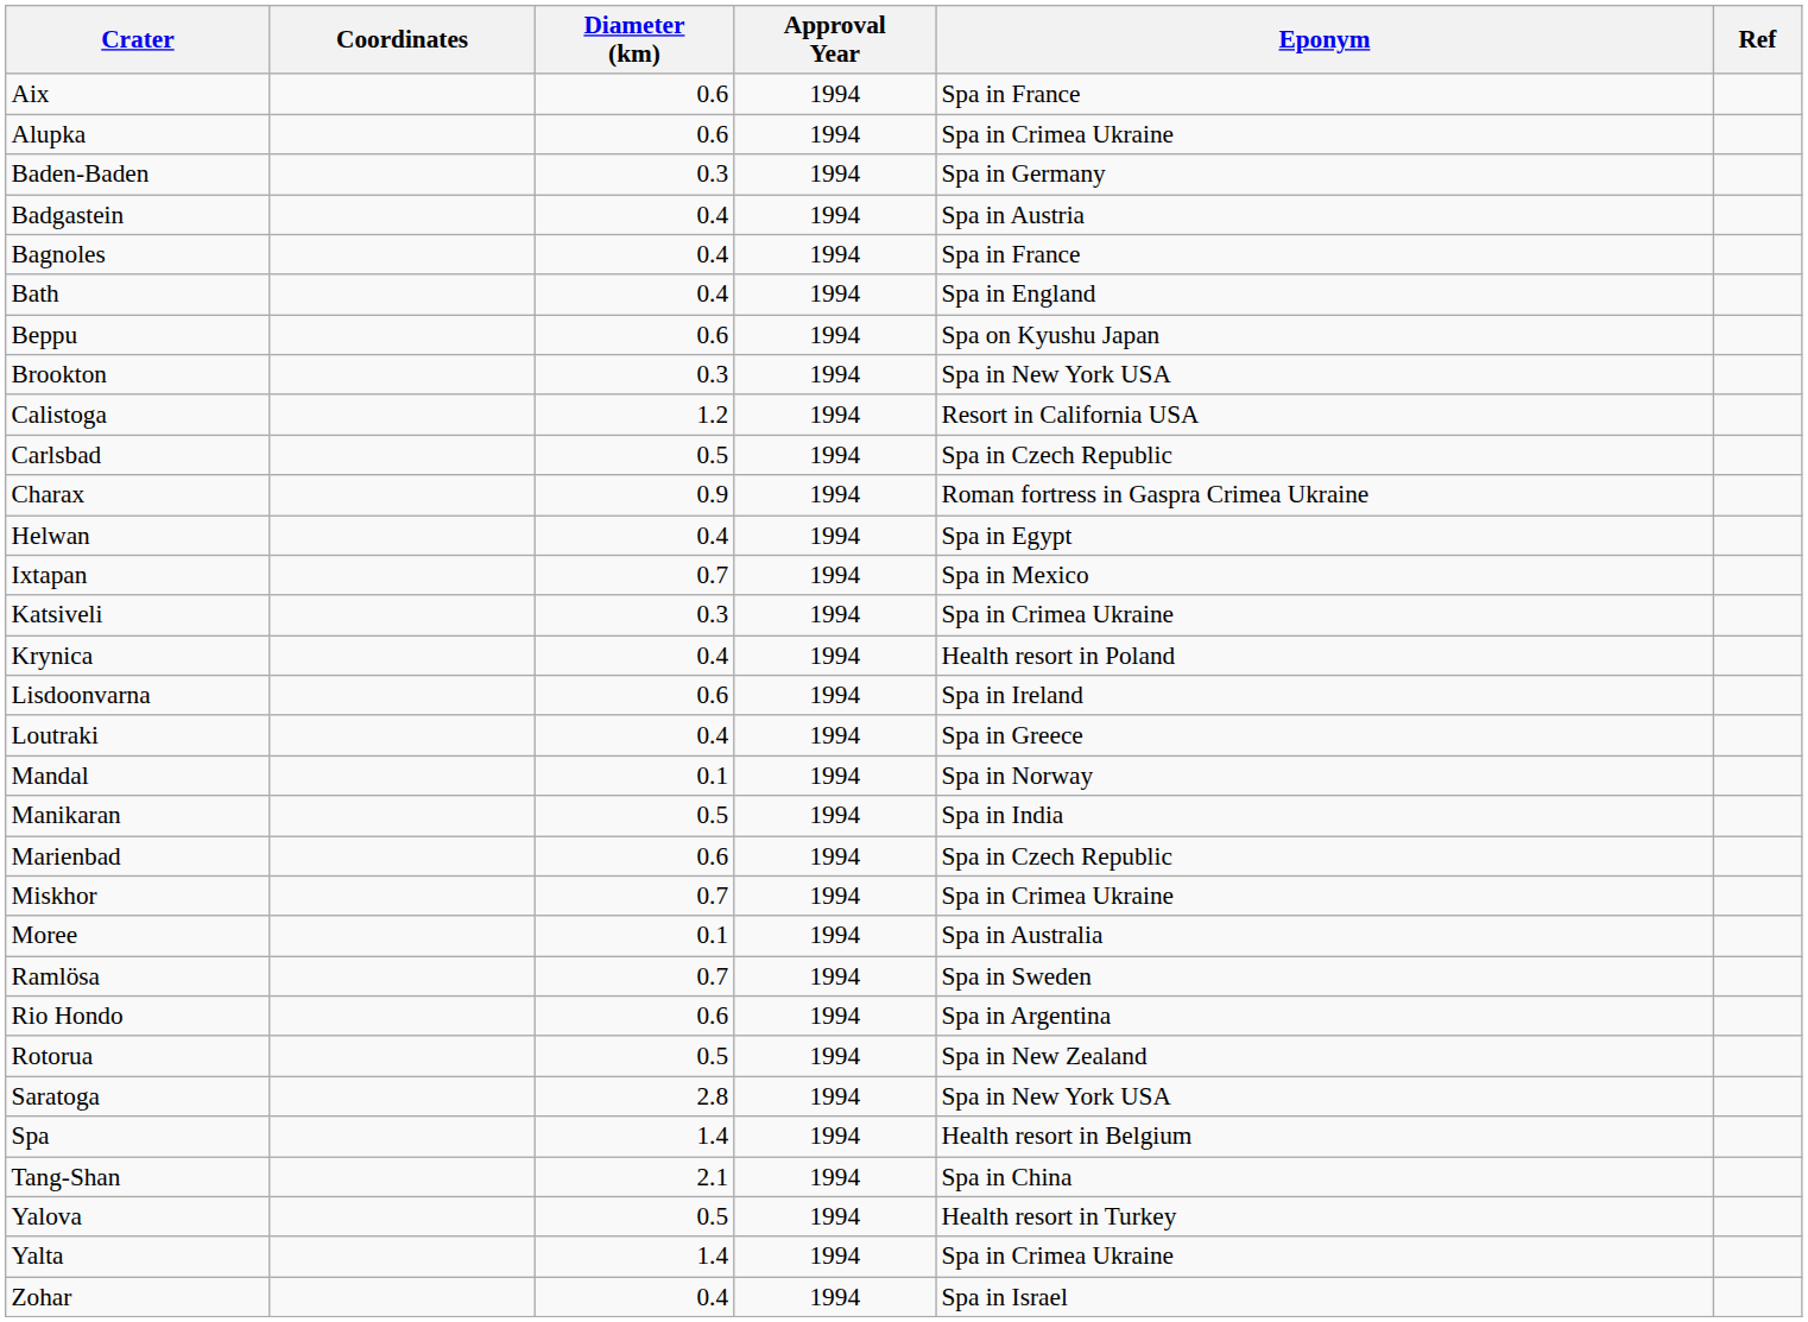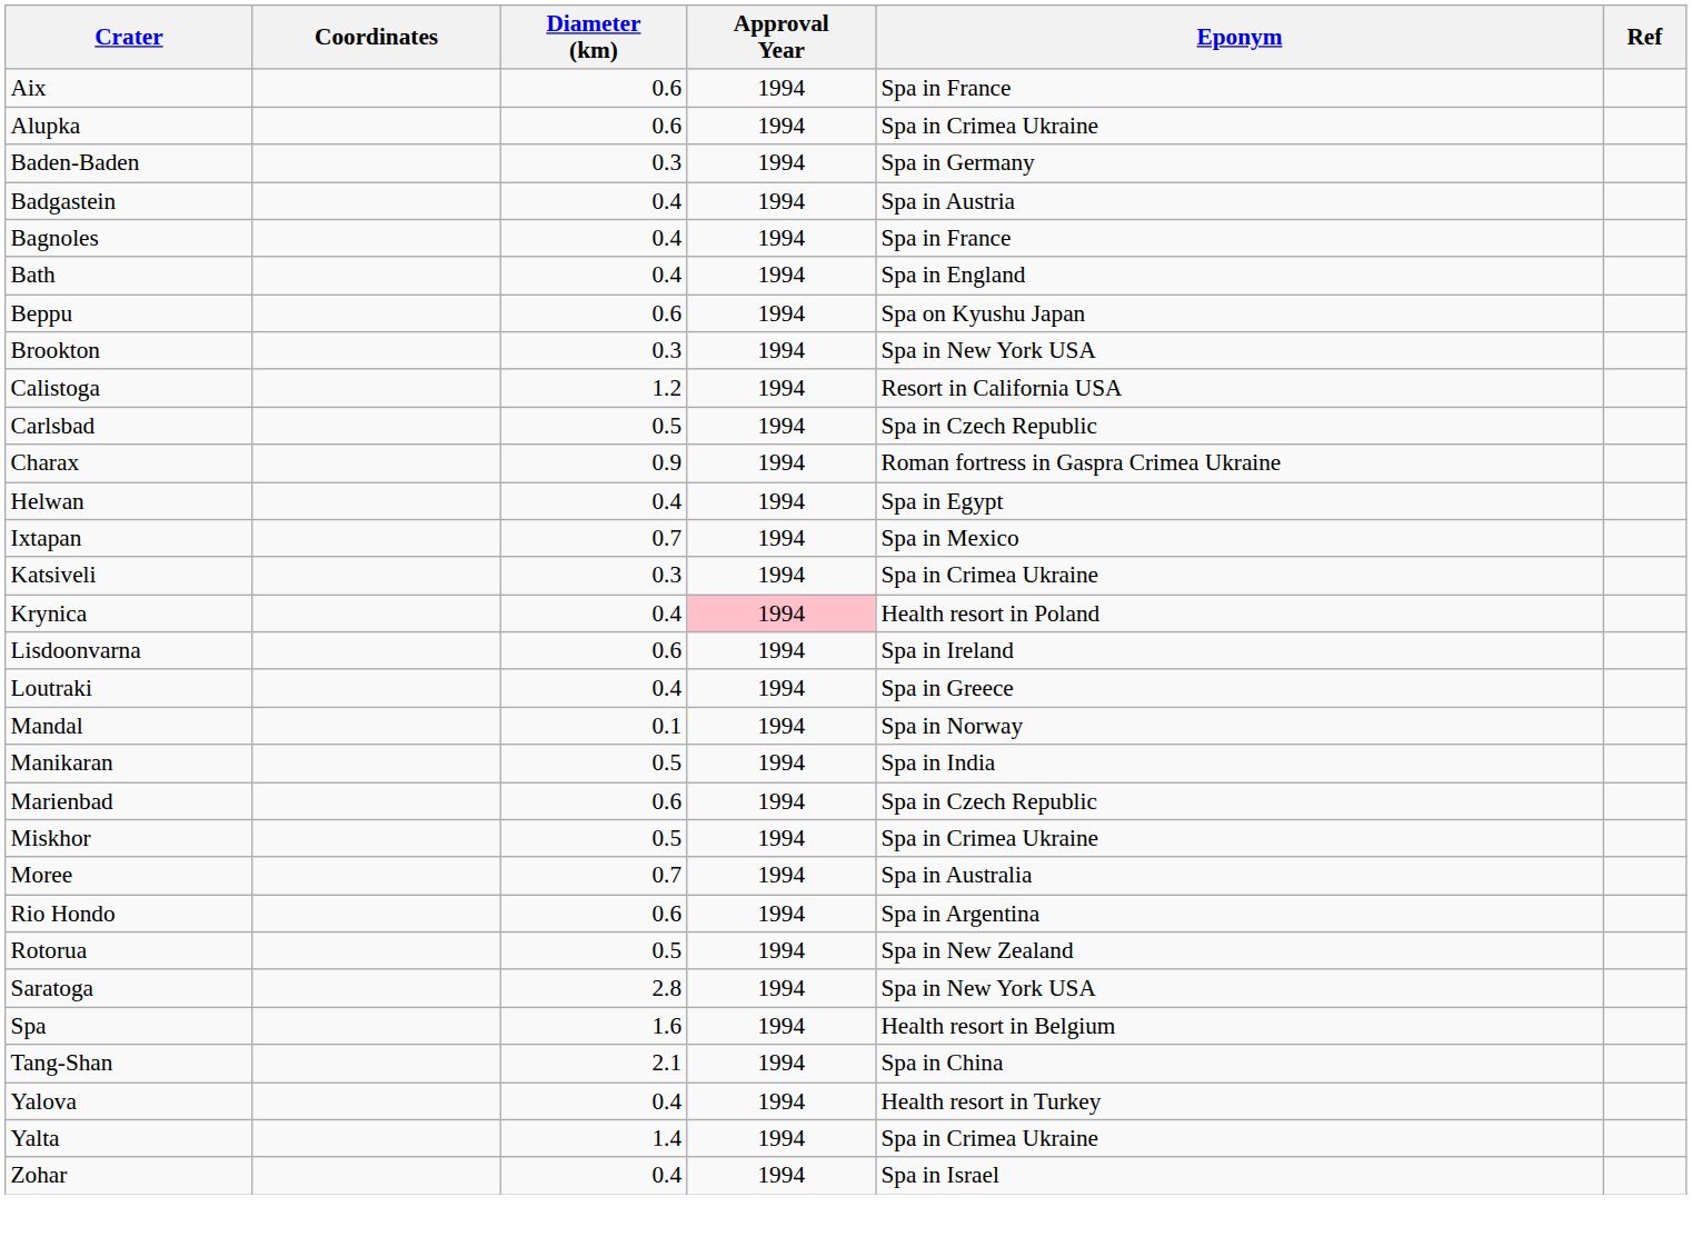 <table class="wikitable sortable" style="min-width: 90%">
 <tr>
 <th style="width:10em"><a href='#'>Crater</a></th>
 <th style="width:10em">Coordinates</th>
 <th><a href='#'>Diameter</a><br>(km)</th>
 <th>Approval<br>Year</th>
 <th class="unsortable"><a href='#'>Eponym</a></th>
 <th class="unsortable">Ref</th>
 </tr>
 <tr id="Aix">
 <td>Aix</td>
 <td></td>
 <td align=right>0.6</td>
 <td align=center>1994</td>
 <td>Spa in France</td>
 <td></td>
 </tr>
 <tr id="Alupka">
 <td>Alupka</td>
 <td></td>
 <td align=right>0.6</td>
 <td align=center>1994</td>
 <td>Spa in Crimea Ukraine</td>
 <td></td>
 </tr>
 <tr id="Baden-Baden">
 <td>Baden-Baden</td>
 <td></td>
 <td align=right>0.3</td>
 <td align=center>1994</td>
 <td>Spa in Germany</td>
 <td></td>
 </tr>
 <tr id="Badgastein">
 <td>Badgastein</td>
 <td></td>
 <td align=right>0.4</td>
 <td align=center>1994</td>
 <td>Spa in Austria</td>
 <td></td>
 </tr>
 <tr id="Bagnoles">
 <td>Bagnoles</td>
 <td></td>
 <td align=right>0.4</td>
 <td align=center>1994</td>
 <td>Spa in France</td>
 <td></td>
 </tr>
 <tr id="Bath">
 <td>Bath</td>
 <td></td>
 <td align=right>0.4</td>
 <td align=center>1994</td>
 <td>Spa in England</td>
 <td></td>
 </tr>
 <tr id="Beppu">
 <td>Beppu</td>
 <td></td>
 <td align=right>0.6</td>
 <td align=center>1994</td>
 <td>Spa on Kyushu Japan</td>
 <td></td>
 </tr>
 <tr id="Brookton">
 <td>Brookton</td>
 <td></td>
 <td align=right>0.3</td>
 <td align=center>1994</td>
 <td>Spa in New York USA</td>
 <td></td>
 </tr>
 <tr id="Calistoga">
 <td>Calistoga</td>
 <td></td>
 <td align=right>1.2</td>
 <td align=center>1994</td>
 <td>Resort in California USA</td>
 <td></td>
 </tr>
 <tr id="Carlsbad">
 <td>Carlsbad</td>
 <td></td>
 <td align=right>0.5</td>
 <td align=center>1994</td>
 <td>Spa in Czech Republic</td>
 <td></td>
 </tr>
 <tr id="Charax">
 <td>Charax</td>
 <td></td>
 <td align=right>0.9</td>
 <td align=center>1994</td>
 <td>Roman fortress in Gaspra Crimea Ukraine</td>
 <td></td>
 </tr>
 <tr id="Helwan">
 <td>Helwan</td>
 <td></td>
 <td align=right>0.4</td>
 <td align=center>1994</td>
 <td>Spa in Egypt</td>
 <td></td>
 </tr>
 <tr id="Ixtapan">
 <td>Ixtapan</td>
 <td></td>
 <td align=right>0.7</td>
 <td align=center>1994</td>
 <td>Spa in Mexico</td>
 <td></td>
 </tr>
 <tr id="Katsiveli">
 <td>Katsiveli</td>
 <td></td>
 <td align=right>0.3</td>
 <td align=center>1994</td>
 <td>Spa in Crimea Ukraine</td>
 <td></td>
 </tr>
 <tr id="Krynica">
 <td>Krynica</td>
 <td></td>
 <td align=right>0.4</td>
-<td align=center>1994</td>
+<td align=center style="background: pink;">1994</td>
 <td>Health resort in Poland</td>
 <td></td>
 </tr>
 <tr id="Lisdoonvarna">
 <td>Lisdoonvarna</td>
 <td></td>
 <td align=right>0.6</td>
 <td align=center>1994</td>
 <td>Spa in Ireland</td>
 <td></td>
 </tr>
 <tr id="Loutraki">
 <td>Loutraki</td>
 <td></td>
 <td align=right>0.4</td>
 <td align=center>1994</td>
 <td>Spa in Greece</td>
 <td></td>
 </tr>
 <tr id="Mandal">
 <td>Mandal</td>
 <td></td>
 <td align=right>0.1</td>
 <td align=center>1994</td>
 <td>Spa in Norway</td>
 <td></td>
 </tr>
 <tr id="Manikaran">
 <td>Manikaran</td>
 <td></td>
 <td align=right>0.5</td>
 <td align=center>1994</td>
 <td>Spa in India</td>
 <td></td>
 </tr>
 <tr id="Marienbad">
 <td>Marienbad</td>
 <td></td>
 <td align=right>0.6</td>
 <td align=center>1994</td>
 <td>Spa in Czech Republic</td>
 <td></td>
 </tr>
 <tr id="Miskhor">
 <td>Miskhor</td>
 <td></td>
-<td align=right>0.7</td>
+<td align=right>0.5</td>
 <td align=center>1994</td>
 <td>Spa in Crimea Ukraine</td>
 <td></td>
 </tr>
 <tr id="Moree">
 <td>Moree</td>
 <td></td>
-<td align=right>0.1</td>
+<td align=right>0.7</td>
 <td align=center>1994</td>
 <td>Spa in Australia</td>
-<td></td>
-</tr>
-<tr id="Ramlösa">
-<td>Ramlösa</td>
-<td></td>
-<td align=right>0.7</td>
-<td align=center>1994</td>
-<td>Spa in Sweden</td>
 <td></td>
 </tr>
 <tr id="Rio Hondo">
 <td>Rio Hondo</td>
 <td></td>
 <td align=right>0.6</td>
 <td align=center>1994</td>
 <td>Spa in Argentina</td>
 <td></td>
 </tr>
 <tr id="Rotorua">
 <td>Rotorua</td>
 <td></td>
 <td align=right>0.5</td>
 <td align=center>1994</td>
 <td>Spa in New Zealand</td>
 <td></td>
 </tr>
 <tr id="Saratoga">
 <td>Saratoga</td>
 <td></td>
 <td align=right>2.8</td>
 <td align=center>1994</td>
 <td>Spa in New York USA</td>
 <td></td>
 </tr>
 <tr id="Spa">
 <td>Spa</td>
 <td></td>
-<td align=right>1.4</td>
+<td align=right>1.6</td>
 <td align=center>1994</td>
 <td>Health resort in Belgium</td>
 <td></td>
 </tr>
 <tr id="Tang-Shan">
 <td>Tang-Shan</td>
 <td></td>
 <td align=right>2.1</td>
 <td align=center>1994</td>
 <td>Spa in China</td>
 <td></td>
 </tr>
 <tr id="Yalova">
 <td>Yalova</td>
 <td></td>
-<td align=right>0.5</td>
+<td align=right>0.4</td>
 <td align=center>1994</td>
 <td>Health resort in Turkey</td>
 <td></td>
 </tr>
 <tr id="Yalta">
 <td>Yalta</td>
 <td></td>
 <td align=right>1.4</td>
 <td align=center>1994</td>
 <td>Spa in Crimea Ukraine</td>
 <td></td>
 </tr>
 <tr id="Zohar">
 <td>Zohar</td>
 <td></td>
 <td align=right>0.4</td>
 <td align=center>1994</td>
 <td>Spa in Israel</td>
 <td></td>
 </tr>
 </table>
